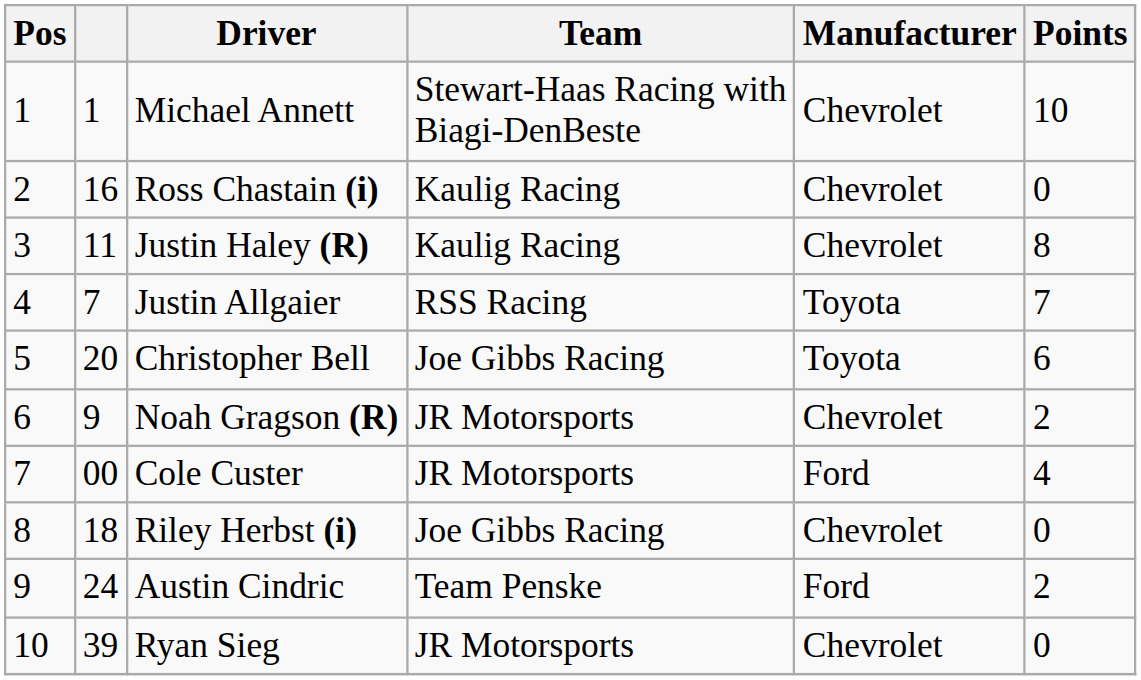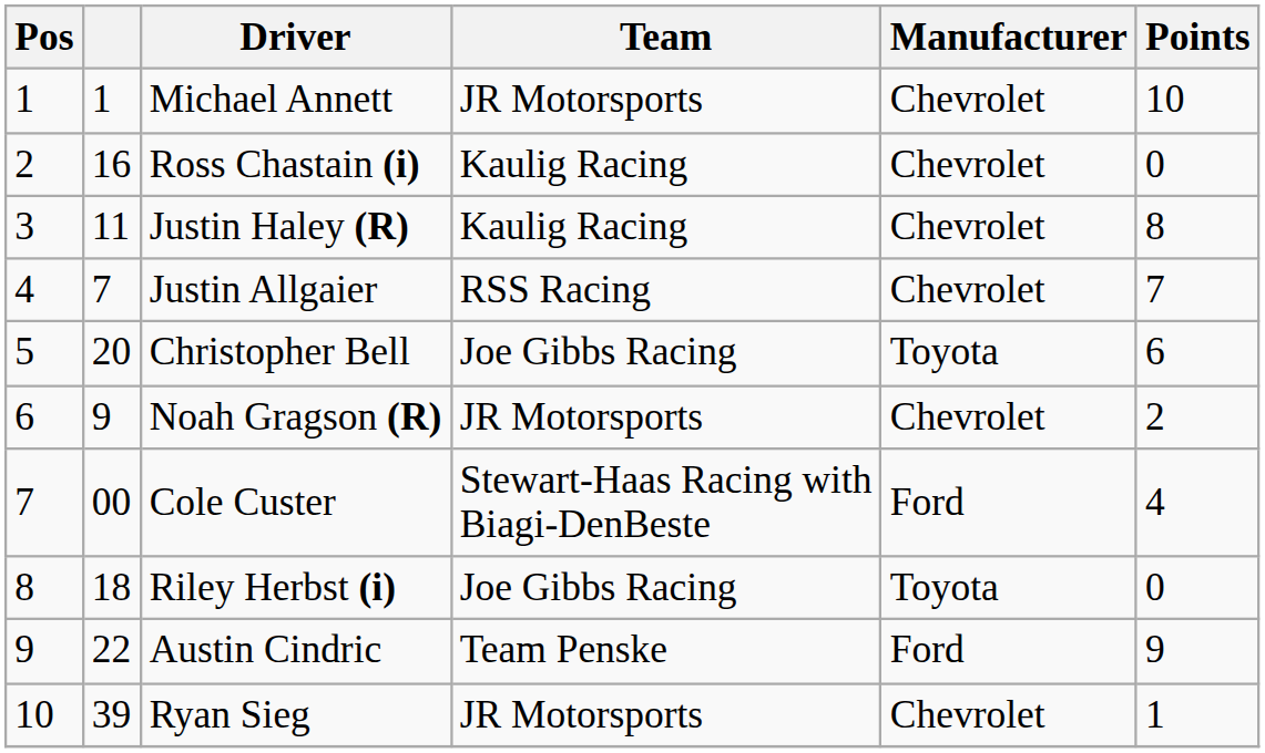 <table class="wikitable" style="font-size:98%">
 <tr>
 <th>Pos</th>
 <th></th>
 <th>Driver</th>
 <th>Team</th>
 <th>Manufacturer</th>
 <th>Points</th>
 </tr>
 <tr>
 <td>1</td>
 <td>1</td>
 <td>Michael Annett</td>
-<td>Stewart-Haas Racing with<br>Biagi-DenBeste</td>
+<td>JR Motorsports</td>
 <td>Chevrolet</td>
 <td>10</td>
 </tr>
 <tr>
 <td>2</td>
 <td>16</td>
 <td>Ross Chastain <strong>(i)</strong></td>
 <td>Kaulig Racing</td>
 <td>Chevrolet</td>
 <td>0</td>
 </tr>
 <tr>
 <td>3</td>
 <td>11</td>
 <td>Justin Haley <strong>(R)</strong></td>
 <td>Kaulig Racing</td>
 <td>Chevrolet</td>
 <td>8</td>
 </tr>
 <tr>
 <td>4</td>
 <td>7</td>
 <td>Justin Allgaier</td>
 <td>RSS Racing</td>
-<td>Toyota</td>
+<td>Chevrolet</td>
 <td>7</td>
 </tr>
 <tr>
 <td>5</td>
 <td>20</td>
 <td>Christopher Bell</td>
 <td>Joe Gibbs Racing</td>
 <td>Toyota</td>
 <td>6</td>
 </tr>
 <tr>
 <td>6</td>
 <td>9</td>
 <td>Noah Gragson <strong>(R)</strong></td>
 <td>JR Motorsports</td>
 <td>Chevrolet</td>
 <td>2</td>
 </tr>
 <tr>
 <td>7</td>
 <td>00</td>
 <td>Cole Custer</td>
-<td>JR Motorsports</td>
+<td>Stewart-Haas Racing with<br>Biagi-DenBeste</td>
 <td>Ford</td>
 <td>4</td>
 </tr>
 <tr>
 <td>8</td>
 <td>18</td>
 <td>Riley Herbst <strong>(i)</strong></td>
 <td>Joe Gibbs Racing</td>
-<td>Chevrolet</td>
+<td>Toyota</td>
 <td>0</td>
 </tr>
 <tr>
 <td>9</td>
-<td>24</td>
+<td>22</td>
 <td>Austin Cindric</td>
 <td>Team Penske</td>
 <td>Ford</td>
-<td>2</td>
+<td>9</td>
 </tr>
 <tr>
 <td>10</td>
 <td>39</td>
 <td>Ryan Sieg</td>
 <td>JR Motorsports</td>
 <td>Chevrolet</td>
-<td>0</td>
+<td>1</td>
 </tr>
 <tr>
 </tr>
 </table>
